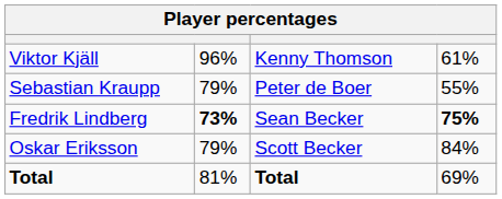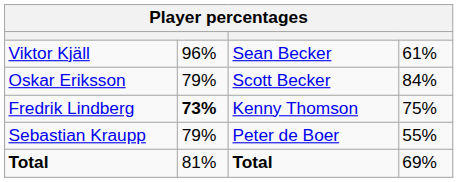 <table class="wikitable">
 <tr>
 <th colspan=4 width=400>Player percentages</th>
 </tr>
 <tr>
 <th colspan=2 width=200></th>
 <th colspan=2 width=200></th>
 </tr>
 <tr>
 <td><a href='#'>Viktor Kjäll</a></td>
 <td>96%</td>
+<td><a href='#'>Sean Becker</a></td>
+<td>61%</td>
+</tr>
+<tr>
+<td><a href='#'>Oskar Eriksson</a></td>
+<td>79%</td>
+<td><a href='#'>Scott Becker</a></td>
+<td>84%</td>
+</tr>
+<tr>
+<td><a href='#'>Fredrik Lindberg</a></td>
+<td><strong>73%</strong></td>
 <td><a href='#'>Kenny Thomson</a></td>
-<td>61%</td>
+<td>75%</td>
 </tr>
 <tr>
 <td><a href='#'>Sebastian Kraupp</a></td>
 <td>79%</td>
 <td><a href='#'>Peter de Boer</a></td>
 <td>55%</td>
 </tr>
 <tr>
-<td><a href='#'>Fredrik Lindberg</a></td>
-<td><strong>73%</strong></td>
-<td><a href='#'>Sean Becker</a></td>
-<td><strong>75%</strong></td>
-</tr>
-<tr>
-<td><a href='#'>Oskar Eriksson</a></td>
-<td>79%</td>
-<td><a href='#'>Scott Becker</a></td>
-<td>84%</td>
-</tr>
-<tr>
 <td><strong>Total</strong></td>
 <td>81%</td>
 <td><strong>Total</strong></td>
 <td>69%</td>
 </tr>
 </table>
